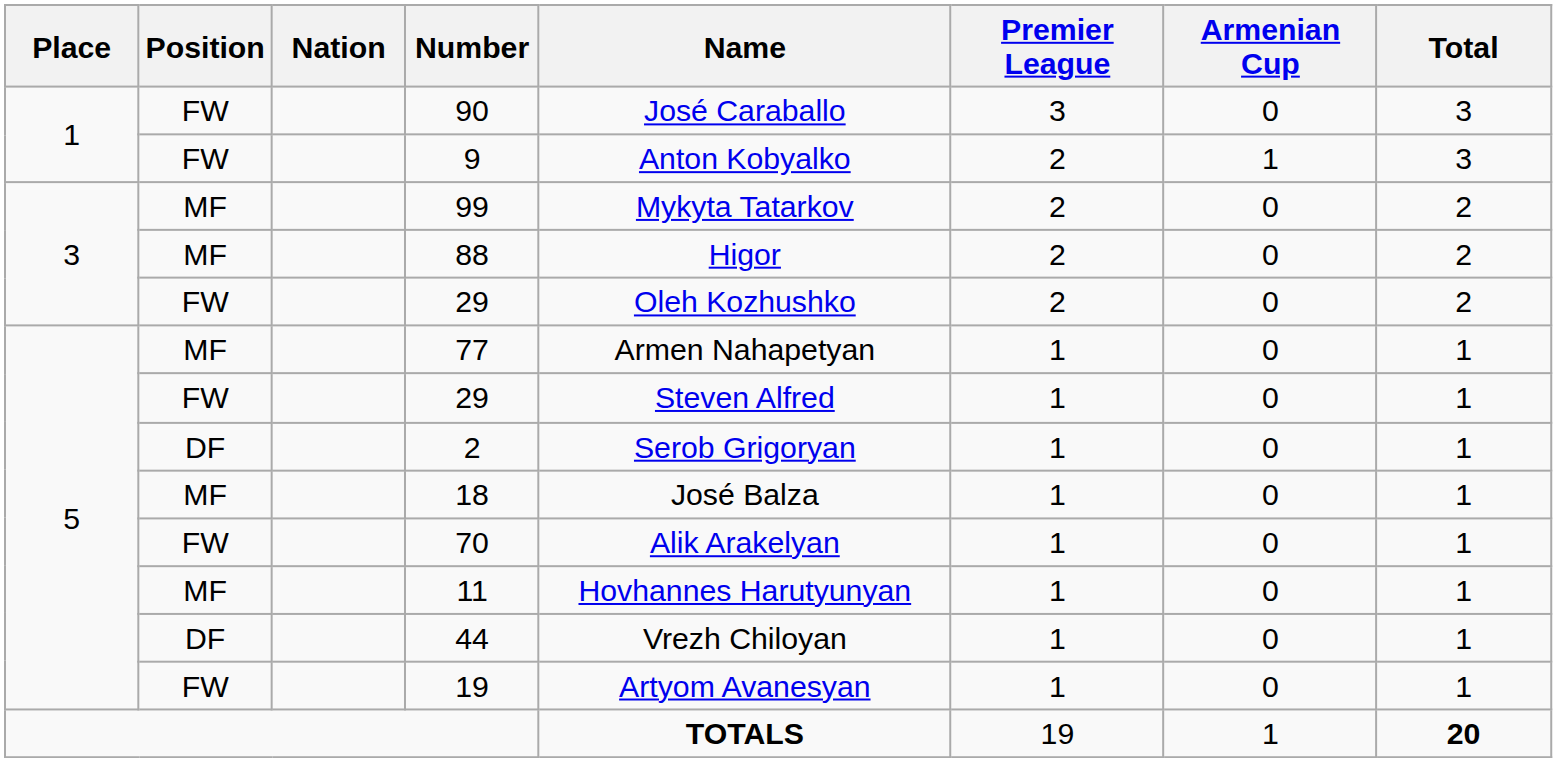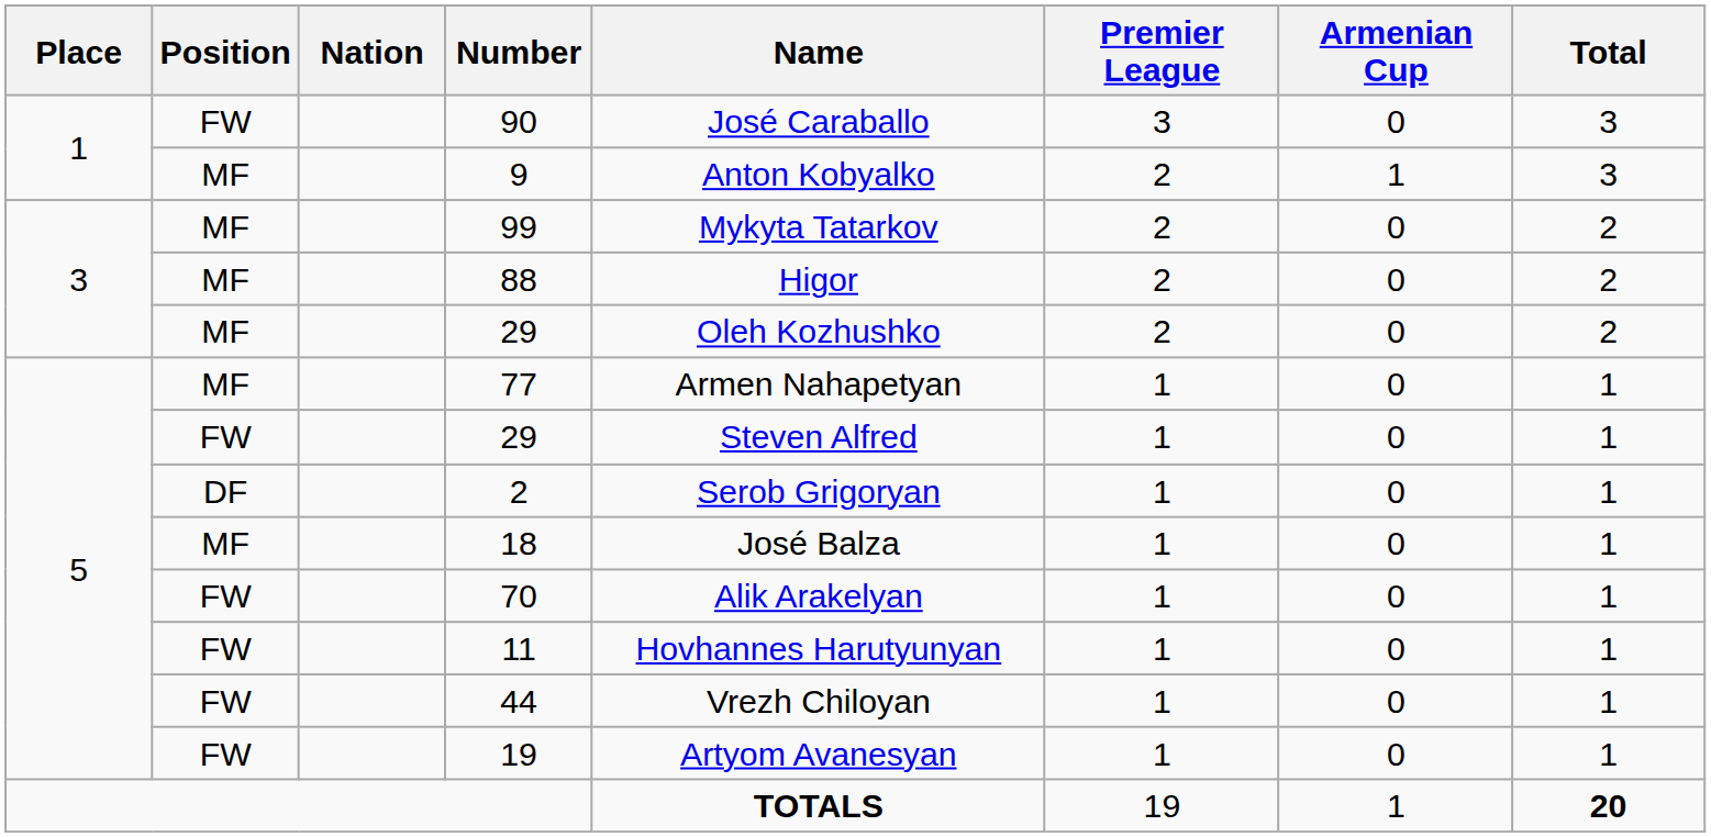 <table class="wikitable" style="font-size: 95%; text-align: center;">
 <tr>
 <th width=60>Place</th>
 <th width=60>Position</th>
 <th width=60>Nation</th>
 <th width=60>Number</th>
 <th width=200>Name</th>
 <th width=100><a href='#'>Premier League</a></th>
 <th width=100><a href='#'>Armenian Cup</a></th>
 <th width=80><strong>Total</strong></th>
 </tr>
 <tr>
 <td rowspan="2">1</td>
 <td>FW</td>
 <td></td>
 <td>90</td>
 <td><a href='#'>José Caraballo</a></td>
 <td>3</td>
 <td>0</td>
 <td>3</td>
 </tr>
 <tr>
-<td>FW</td>
+<td>MF</td>
 <td></td>
 <td>9</td>
 <td><a href='#'>Anton Kobyalko</a></td>
 <td>2</td>
 <td>1</td>
 <td>3</td>
 </tr>
 <tr>
 <td rowspan="3">3</td>
 <td>MF</td>
 <td></td>
 <td>99</td>
 <td><a href='#'>Mykyta Tatarkov</a></td>
 <td>2</td>
 <td>0</td>
 <td>2</td>
 </tr>
 <tr>
 <td>MF</td>
 <td></td>
 <td>88</td>
 <td><a href='#'>Higor</a></td>
 <td>2</td>
 <td>0</td>
 <td>2</td>
 </tr>
 <tr>
-<td>FW</td>
+<td>MF</td>
 <td></td>
 <td>29</td>
 <td><a href='#'>Oleh Kozhushko</a></td>
 <td>2</td>
 <td>0</td>
 <td>2</td>
 </tr>
 <tr>
 <td rowspan="8">5</td>
 <td>MF</td>
 <td></td>
 <td>77</td>
 <td>Armen Nahapetyan</td>
 <td>1</td>
 <td>0</td>
 <td>1</td>
 </tr>
 <tr>
 <td>FW</td>
 <td></td>
 <td>29</td>
 <td><a href='#'>Steven Alfred</a></td>
 <td>1</td>
 <td>0</td>
 <td>1</td>
 </tr>
 <tr>
 <td>DF</td>
 <td></td>
 <td>2</td>
 <td><a href='#'>Serob Grigoryan</a></td>
 <td>1</td>
 <td>0</td>
 <td>1</td>
 </tr>
 <tr>
 <td>MF</td>
 <td></td>
 <td>18</td>
 <td>José Balza</td>
 <td>1</td>
 <td>0</td>
 <td>1</td>
 </tr>
 <tr>
 <td>FW</td>
 <td></td>
 <td>70</td>
 <td><a href='#'>Alik Arakelyan</a></td>
 <td>1</td>
 <td>0</td>
 <td>1</td>
 </tr>
 <tr>
-<td>MF</td>
+<td>FW</td>
 <td></td>
 <td>11</td>
 <td><a href='#'>Hovhannes Harutyunyan</a></td>
 <td>1</td>
 <td>0</td>
 <td>1</td>
 </tr>
 <tr>
-<td>DF</td>
+<td>FW</td>
 <td></td>
 <td>44</td>
 <td>Vrezh Chiloyan</td>
 <td>1</td>
 <td>0</td>
 <td>1</td>
 </tr>
 <tr>
 <td>FW</td>
 <td></td>
 <td>19</td>
 <td><a href='#'>Artyom Avanesyan</a></td>
 <td>1</td>
 <td>0</td>
 <td>1</td>
 </tr>
 <tr>
 <td colspan="4"></td>
 <td><strong>TOTALS</strong></td>
 <td>19</td>
 <td>1</td>
 <td><strong>20</strong></td>
 </tr>
 </table>
